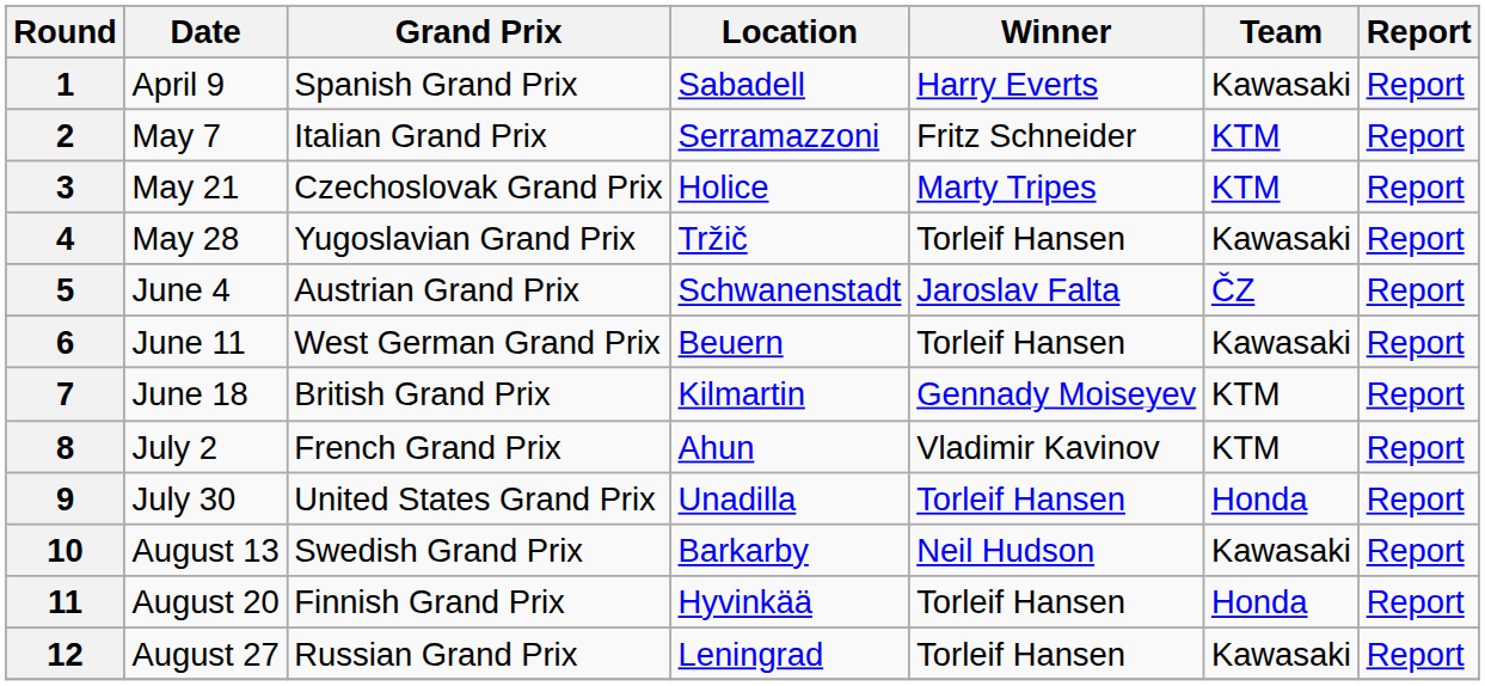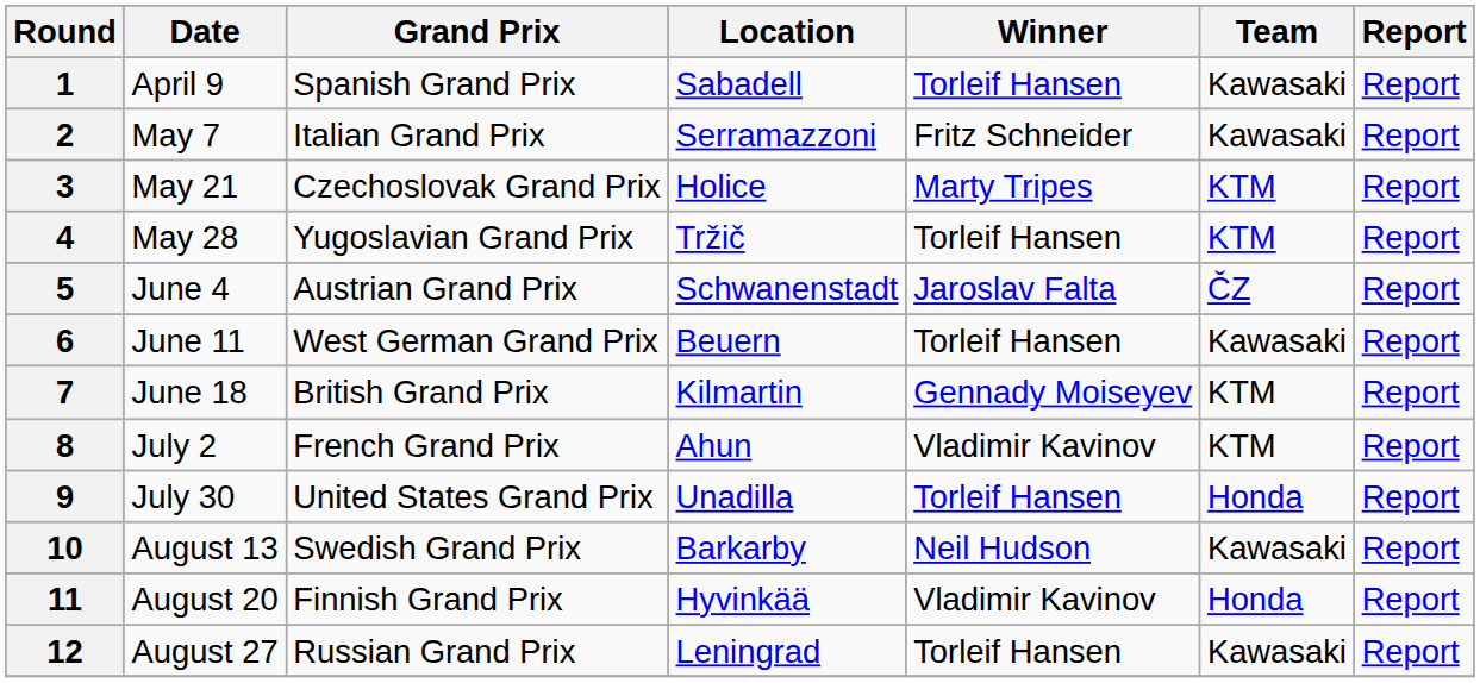 <table class="wikitable" style="font-size: 95%;">
 <tr>
 <th align=center>Round</th>
 <th align=center>Date</th>
 <th align=center>Grand Prix</th>
 <th align=center>Location</th>
 <th align=center>Winner</th>
 <th align=center>Team</th>
 <th align=center>Report</th>
 </tr>
 <tr>
 <th>1</th>
 <td>April 9</td>
 <td> Spanish Grand Prix</td>
 <td><a href='#'>Sabadell</a></td>
-<td> <a href='#'>Harry Everts</a></td>
+<td> <a href='#'>Torleif Hansen</a></td>
 <td>Kawasaki</td>
 <td><a href='#'>Report</a></td>
 </tr>
 <tr>
 <th>2</th>
 <td>May 7</td>
 <td> Italian Grand Prix</td>
 <td><a href='#'>Serramazzoni</a></td>
 <td> Fritz Schneider</td>
-<td><a href='#'>KTM</a></td>
+<td>Kawasaki</td>
 <td><a href='#'>Report</a></td>
 </tr>
 <tr>
 <th>3</th>
 <td>May 21</td>
 <td> Czechoslovak Grand Prix</td>
 <td><a href='#'>Holice</a></td>
 <td> <a href='#'>Marty Tripes</a></td>
 <td><a href='#'>KTM</a></td>
 <td><a href='#'>Report</a></td>
 </tr>
 <tr>
 <th>4</th>
 <td>May 28</td>
 <td> Yugoslavian Grand Prix</td>
 <td><a href='#'>Tržič</a></td>
 <td> Torleif Hansen</td>
-<td>Kawasaki</td>
+<td><a href='#'>KTM</a></td>
 <td><a href='#'>Report</a></td>
 </tr>
 <tr>
 <th>5</th>
 <td>June 4</td>
 <td> Austrian Grand Prix</td>
 <td><a href='#'>Schwanenstadt</a></td>
 <td> <a href='#'>Jaroslav Falta</a></td>
 <td><a href='#'>ČZ</a></td>
 <td><a href='#'>Report</a></td>
 </tr>
 <tr>
 <th>6</th>
 <td>June 11</td>
 <td> West German Grand Prix</td>
 <td><a href='#'>Beuern</a></td>
 <td> Torleif Hansen</td>
 <td>Kawasaki</td>
 <td><a href='#'>Report</a></td>
 </tr>
 <tr>
 <th>7</th>
 <td>June 18</td>
 <td> British Grand Prix</td>
 <td><a href='#'>Kilmartin</a></td>
 <td> <a href='#'>Gennady Moiseyev</a></td>
 <td>KTM</td>
 <td><a href='#'>Report</a></td>
 </tr>
 <tr>
 <th>8</th>
 <td>July 2</td>
 <td> French Grand Prix</td>
 <td><a href='#'>Ahun</a></td>
 <td> Vladimir Kavinov</td>
 <td>KTM</td>
 <td><a href='#'>Report</a></td>
 </tr>
 <tr>
 <th>9</th>
 <td>July 30</td>
 <td> United States Grand Prix</td>
 <td><a href='#'>Unadilla</a></td>
 <td> <a href='#'>Torleif Hansen</a></td>
 <td><a href='#'>Honda</a></td>
 <td><a href='#'>Report</a></td>
 </tr>
 <tr>
 <th>10</th>
 <td>August 13</td>
 <td> Swedish Grand Prix</td>
 <td><a href='#'>Barkarby</a></td>
 <td> <a href='#'>Neil Hudson</a></td>
 <td>Kawasaki</td>
 <td><a href='#'>Report</a></td>
 </tr>
 <tr>
 <th>11</th>
 <td>August 20</td>
 <td> Finnish Grand Prix</td>
 <td><a href='#'>Hyvinkää</a></td>
-<td> Torleif Hansen</td>
+<td> Vladimir Kavinov</td>
 <td><a href='#'>Honda</a></td>
 <td><a href='#'>Report</a></td>
 </tr>
 <tr>
 <th>12</th>
 <td>August 27</td>
 <td> Russian Grand Prix</td>
 <td><a href='#'>Leningrad</a></td>
 <td> Torleif Hansen</td>
 <td>Kawasaki</td>
 <td><a href='#'>Report</a></td>
 </tr>
 <tr>
 </tr>
 </table>
